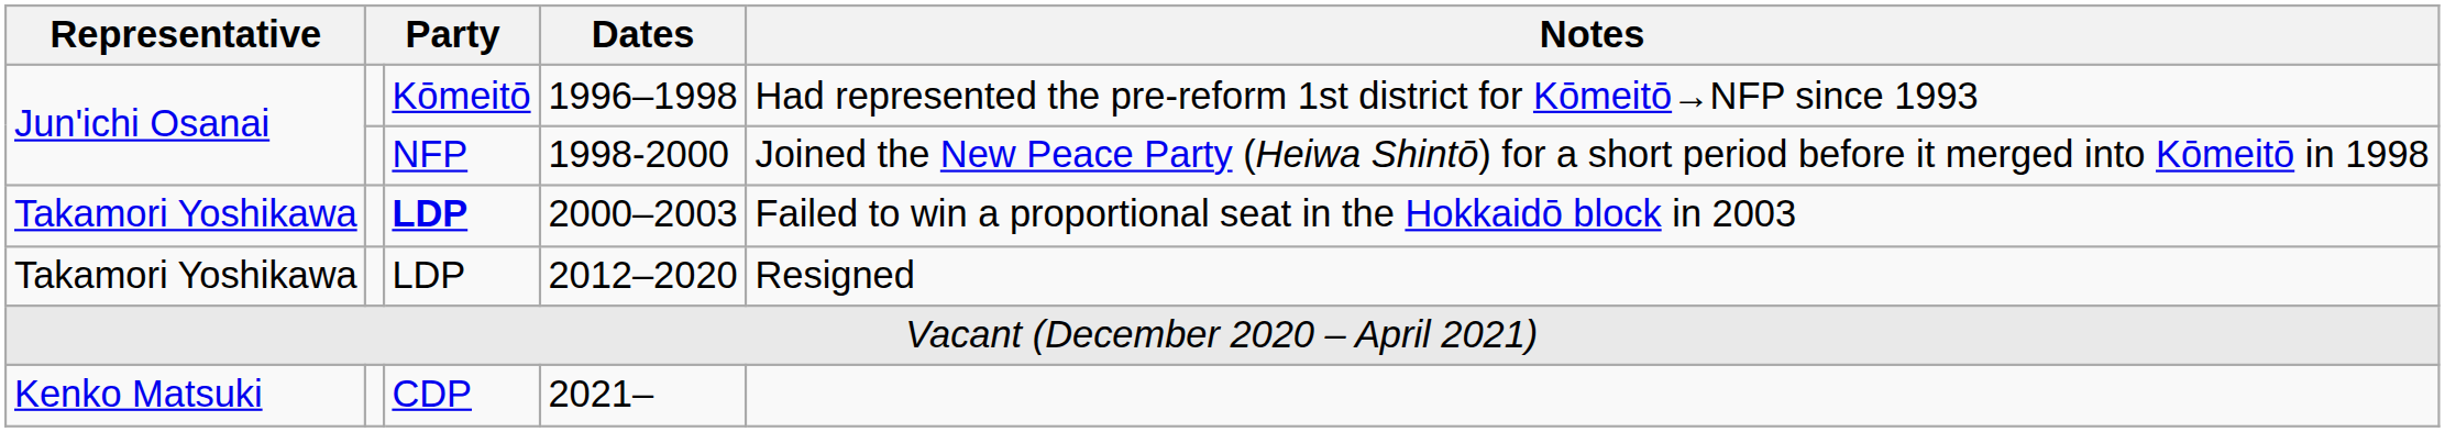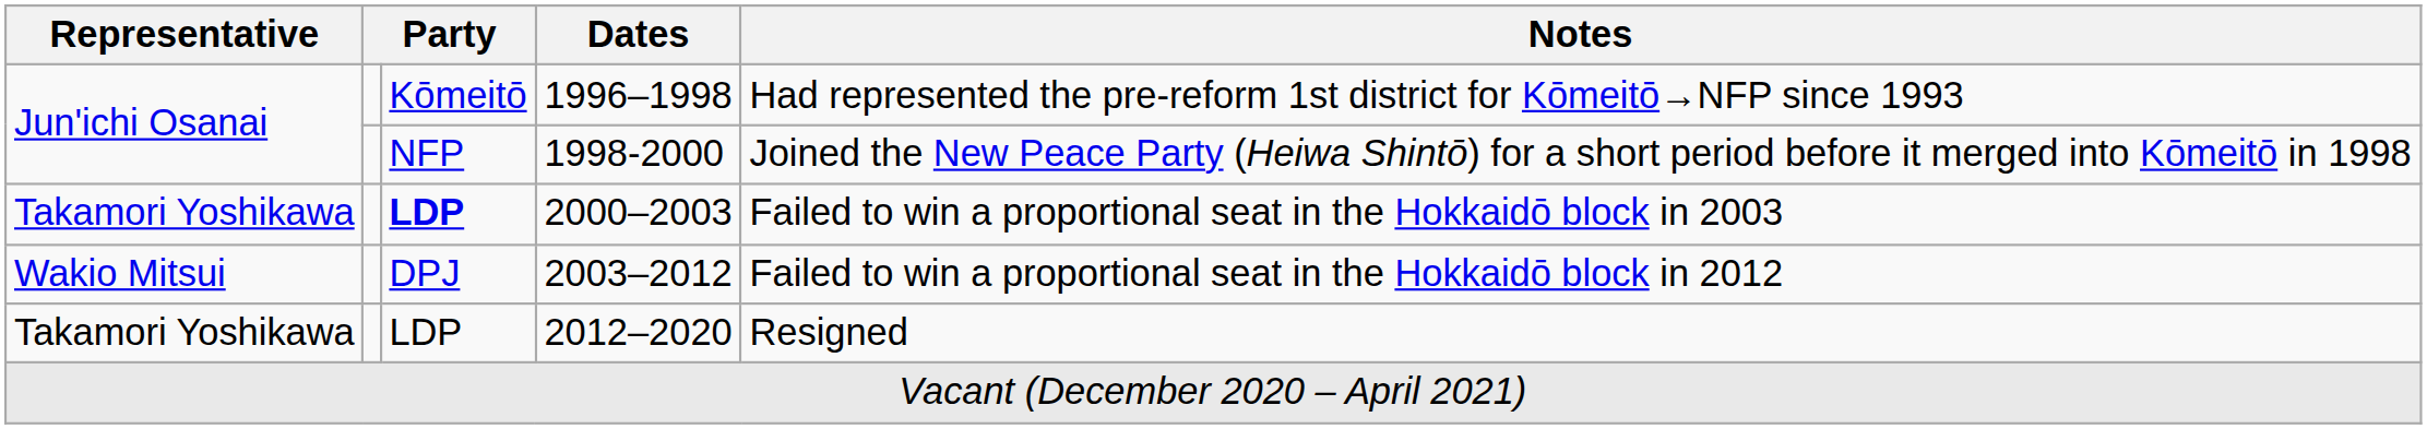 <table class=wikitable>
 <tr valign=bottom>
 <th>Representative</th>
 <th colspan="2">Party</th>
 <th>Dates</th>
 <th>Notes</th>
 </tr>
 <tr>
 <td rowspan= 2><a href='#'>Jun'ichi Osanai</a></td>
 <td bgcolor=></td>
 <td><a href='#'>Kōmeitō</a></td>
 <td>1996–1998</td>
 <td>Had represented the pre-reform 1st district for <a href='#'>Kōmeitō</a>→NFP since 1993</td>
 </tr>
 <tr>
 <td bgcolor = ></td>
 <td><a href='#'>NFP</a></td>
 <td>1998-2000</td>
 <td>Joined the <a href='#'>New Peace Party</a> (<em>Heiwa Shintō</em>) for a short period before it merged into <a href='#'>Kōmeitō</a> in 1998</td>
 </tr>
 <tr>
 <td><a href='#'>Takamori Yoshikawa</a></td>
 <td bgcolor=></td>
 <td><strong><a href='#'>LDP</a></strong></td>
 <td>2000–2003</td>
 <td>Failed to win a proportional seat in the <a href='#'>Hokkaidō block</a> in 2003</td>
 </tr>
 <tr>
+<td><a href='#'>Wakio Mitsui</a></td>
+<td bgcolor=></td>
+<td><a href='#'>DPJ</a></td>
+<td>2003–2012</td>
+<td>Failed to win a proportional seat in the <a href='#'>Hokkaidō block</a> in 2012</td>
+</tr>
+<tr>
 <td>Takamori Yoshikawa</td>
 <td bgcolor=></td>
 <td>LDP</td>
 <td>2012–2020</td>
 <td>Resigned</td>
 </tr>
 <tr>
 <td colspan="5" style="background-color:#E9E9E9" align=center><em>Vacant (December 2020 – April 2021)</em></td>
 </tr>
-<tr>
-<td><a href='#'>Kenko Matsuki</a></td>
-<td bgcolor=></td>
-<td><a href='#'>CDP</a></td>
-<td>2021–</td>
-<td></td>
-</tr>
 </table>
